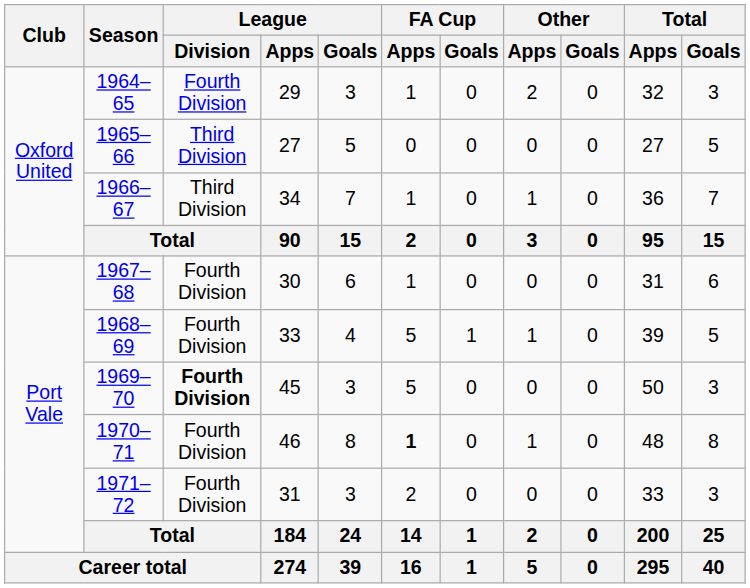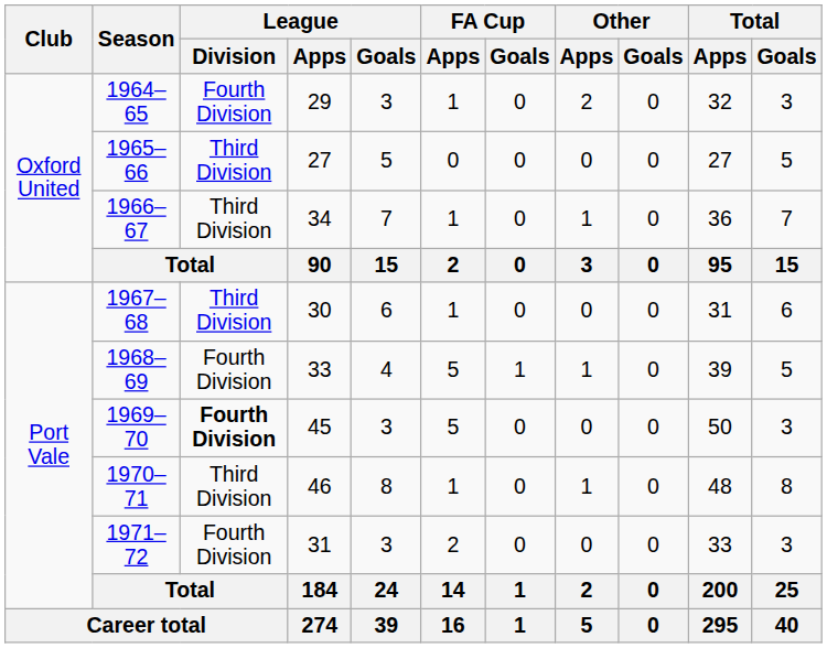 <table class="wikitable" style="text-align: center;">
 <tr>
 <th rowspan="2">Club</th>
 <th rowspan="2">Season</th>
 <th colspan="3">League</th>
 <th colspan="2">FA Cup</th>
 <th colspan="2">Other</th>
 <th colspan="2">Total</th>
 </tr>
 <tr>
 <th>Division</th>
 <th>Apps</th>
 <th>Goals</th>
 <th>Apps</th>
 <th>Goals</th>
 <th>Apps</th>
 <th>Goals</th>
 <th>Apps</th>
 <th>Goals</th>
 </tr>
 <tr>
 <td rowspan="4"><a href='#'>Oxford United</a></td>
 <td><a href='#'>1964–65</a></td>
 <td><a href='#'>Fourth Division</a></td>
 <td>29</td>
 <td>3</td>
 <td>1</td>
 <td>0</td>
 <td>2</td>
 <td>0</td>
 <td>32</td>
 <td>3</td>
 </tr>
 <tr>
 <td><a href='#'>1965–66</a></td>
 <td><a href='#'>Third Division</a></td>
 <td>27</td>
 <td>5</td>
 <td>0</td>
 <td>0</td>
 <td>0</td>
 <td>0</td>
 <td>27</td>
 <td>5</td>
 </tr>
 <tr>
 <td><a href='#'>1966–67</a></td>
 <td>Third Division</td>
 <td>34</td>
 <td>7</td>
 <td>1</td>
 <td>0</td>
 <td>1</td>
 <td>0</td>
 <td>36</td>
 <td>7</td>
 </tr>
 <tr>
 <th colspan="2">Total</th>
 <th>90</th>
 <th>15</th>
 <th>2</th>
 <th>0</th>
 <th>3</th>
 <th>0</th>
 <th>95</th>
 <th>15</th>
 </tr>
 <tr>
 <td rowspan="6"><a href='#'>Port Vale</a></td>
 <td><a href='#'>1967–68</a></td>
-<td>Fourth Division</td>
+<td><a href='#'>Third Division</a></td>
 <td>30</td>
 <td>6</td>
 <td>1</td>
 <td>0</td>
 <td>0</td>
 <td>0</td>
 <td>31</td>
 <td>6</td>
 </tr>
 <tr>
 <td><a href='#'>1968–69</a></td>
 <td>Fourth Division</td>
 <td>33</td>
 <td>4</td>
 <td>5</td>
 <td>1</td>
 <td>1</td>
 <td>0</td>
 <td>39</td>
 <td>5</td>
 </tr>
 <tr>
 <td><a href='#'>1969–70</a></td>
 <td><strong>Fourth Division</strong></td>
 <td>45</td>
 <td>3</td>
 <td>5</td>
 <td>0</td>
 <td>0</td>
 <td>0</td>
 <td>50</td>
 <td>3</td>
 </tr>
 <tr>
 <td><a href='#'>1970–71</a></td>
-<td>Fourth Division</td>
+<td>Third Division</td>
 <td>46</td>
 <td>8</td>
-<td><strong>1</strong></td>
+<td>1</td>
 <td>0</td>
 <td>1</td>
 <td>0</td>
 <td>48</td>
 <td>8</td>
 </tr>
 <tr>
 <td><a href='#'>1971–72</a></td>
 <td>Fourth Division</td>
 <td>31</td>
 <td>3</td>
 <td>2</td>
 <td>0</td>
 <td>0</td>
 <td>0</td>
 <td>33</td>
 <td>3</td>
 </tr>
 <tr>
 <th colspan="2">Total</th>
 <th>184</th>
 <th>24</th>
 <th>14</th>
 <th>1</th>
 <th>2</th>
 <th>0</th>
 <th>200</th>
 <th>25</th>
 </tr>
 <tr>
 <th colspan="3">Career total</th>
 <th>274</th>
 <th>39</th>
 <th>16</th>
 <th>1</th>
 <th>5</th>
 <th>0</th>
 <th>295</th>
 <th>40</th>
 </tr>
 </table>
